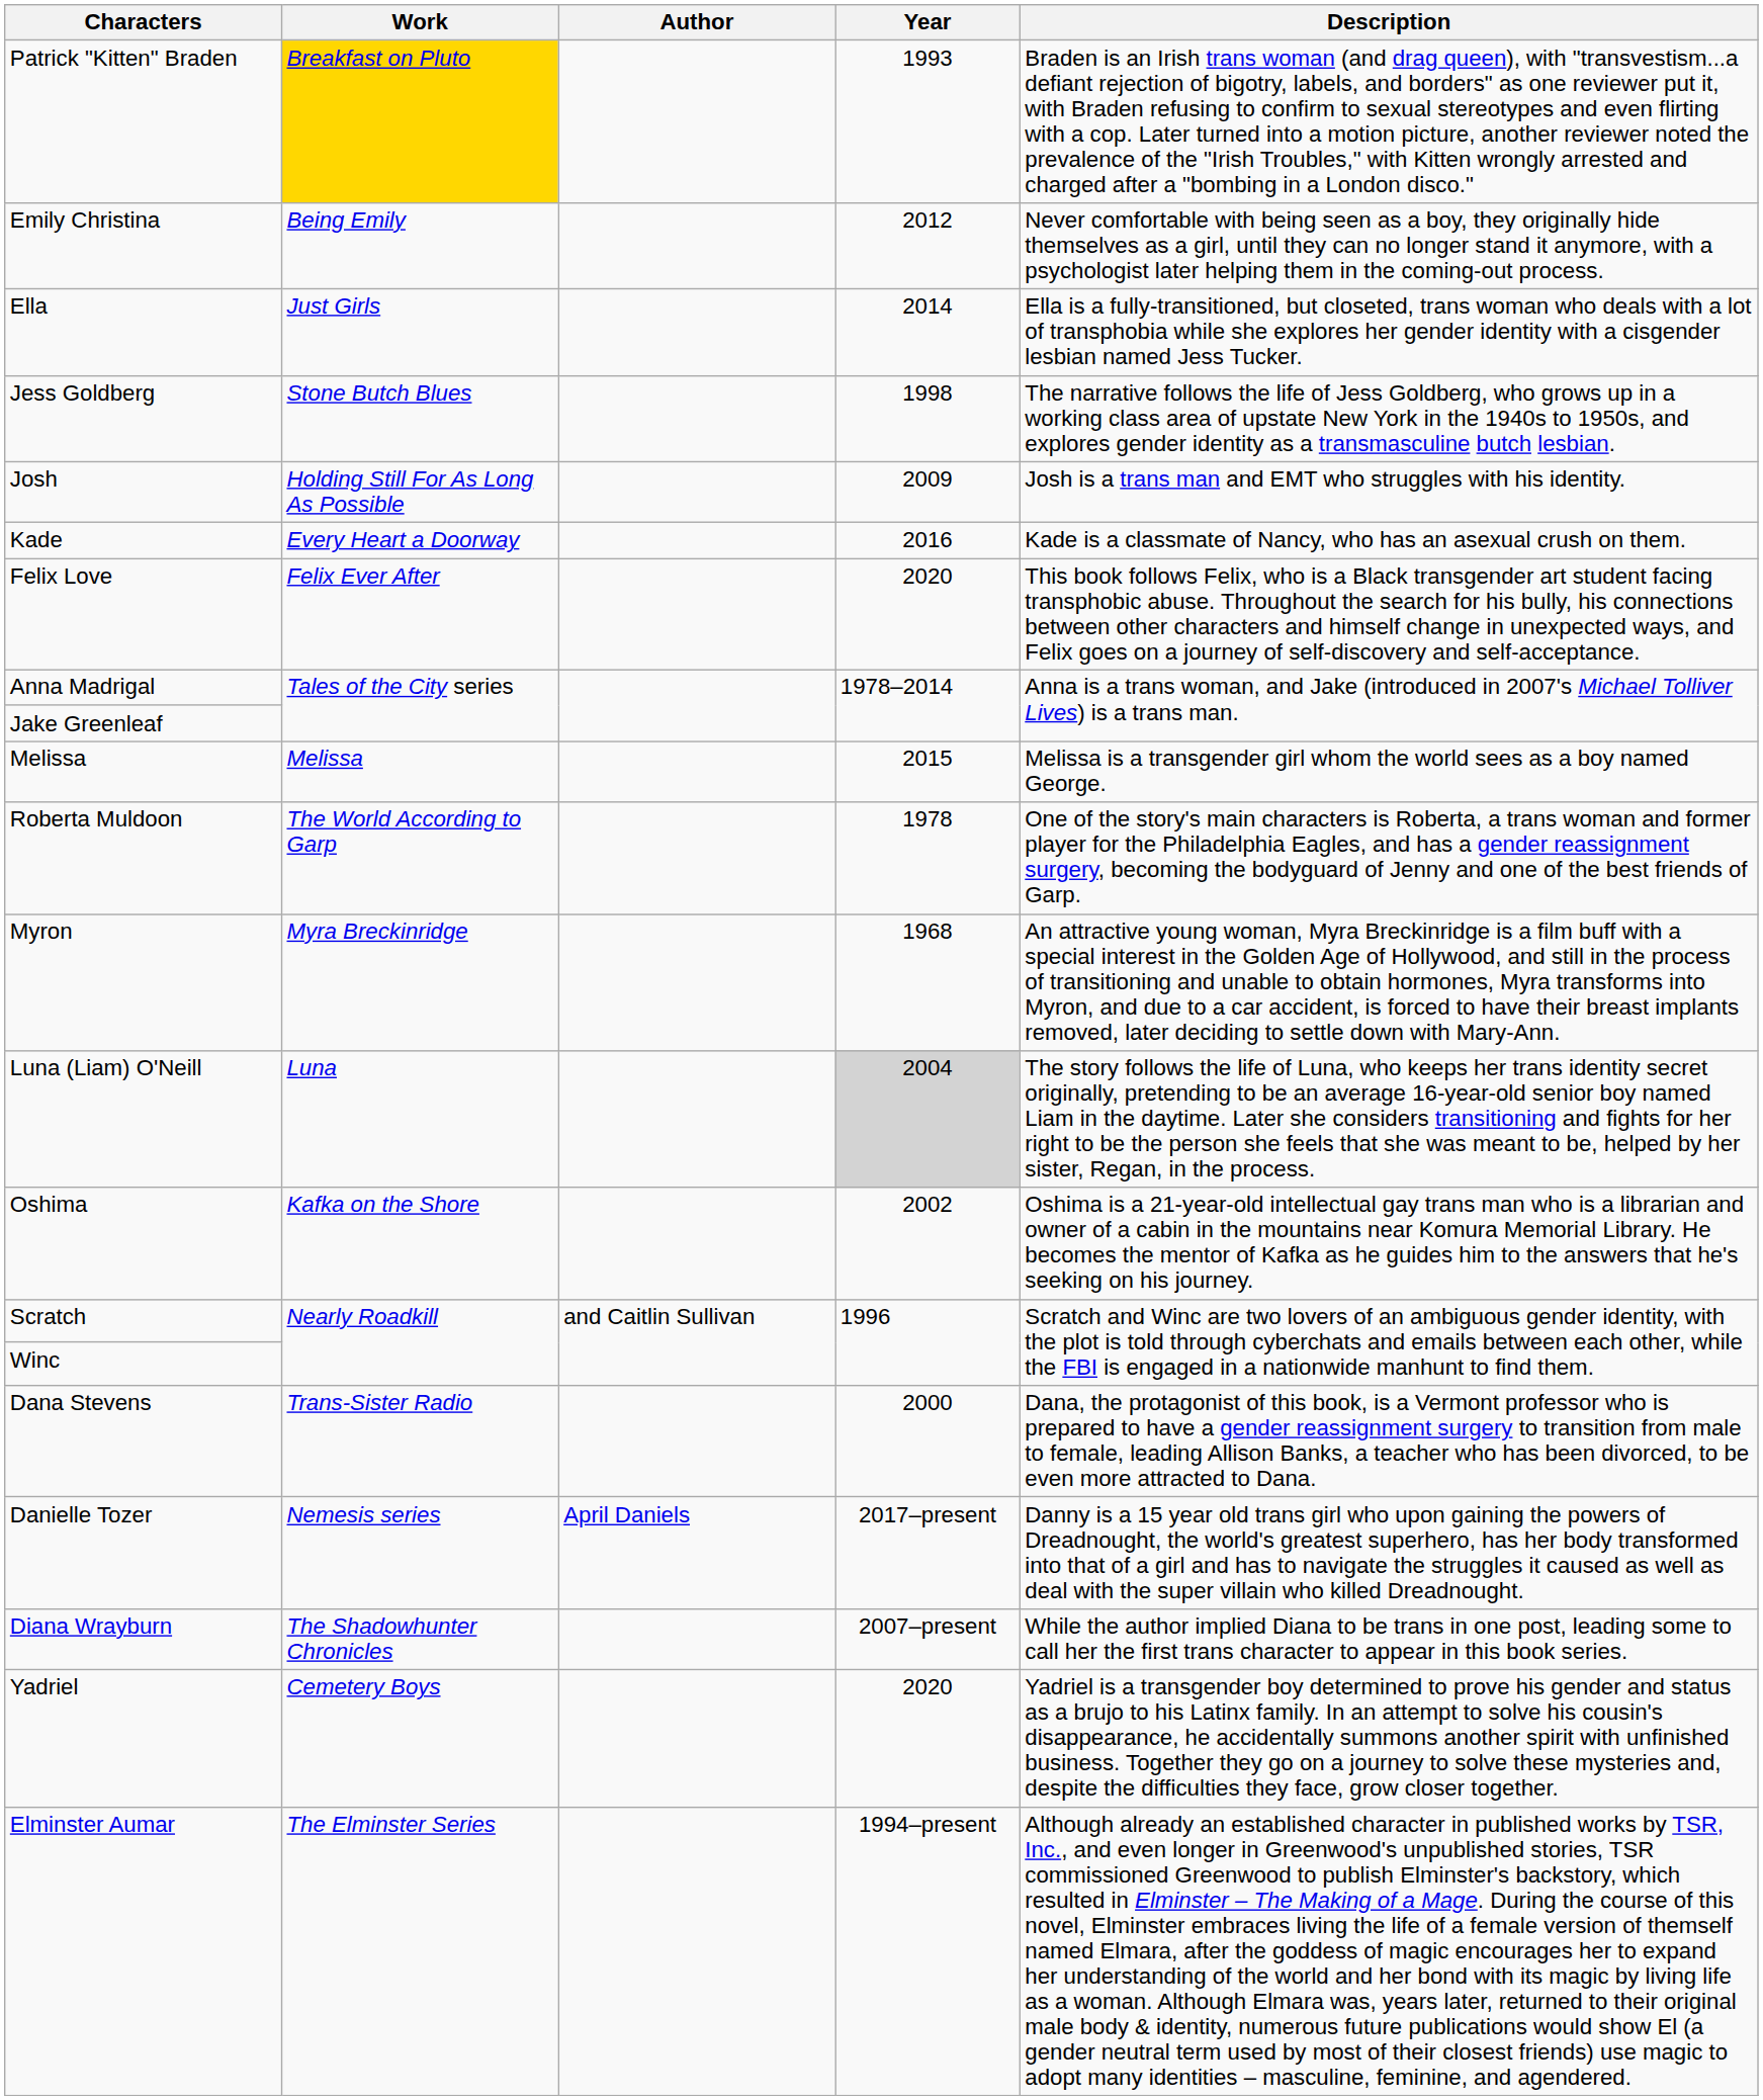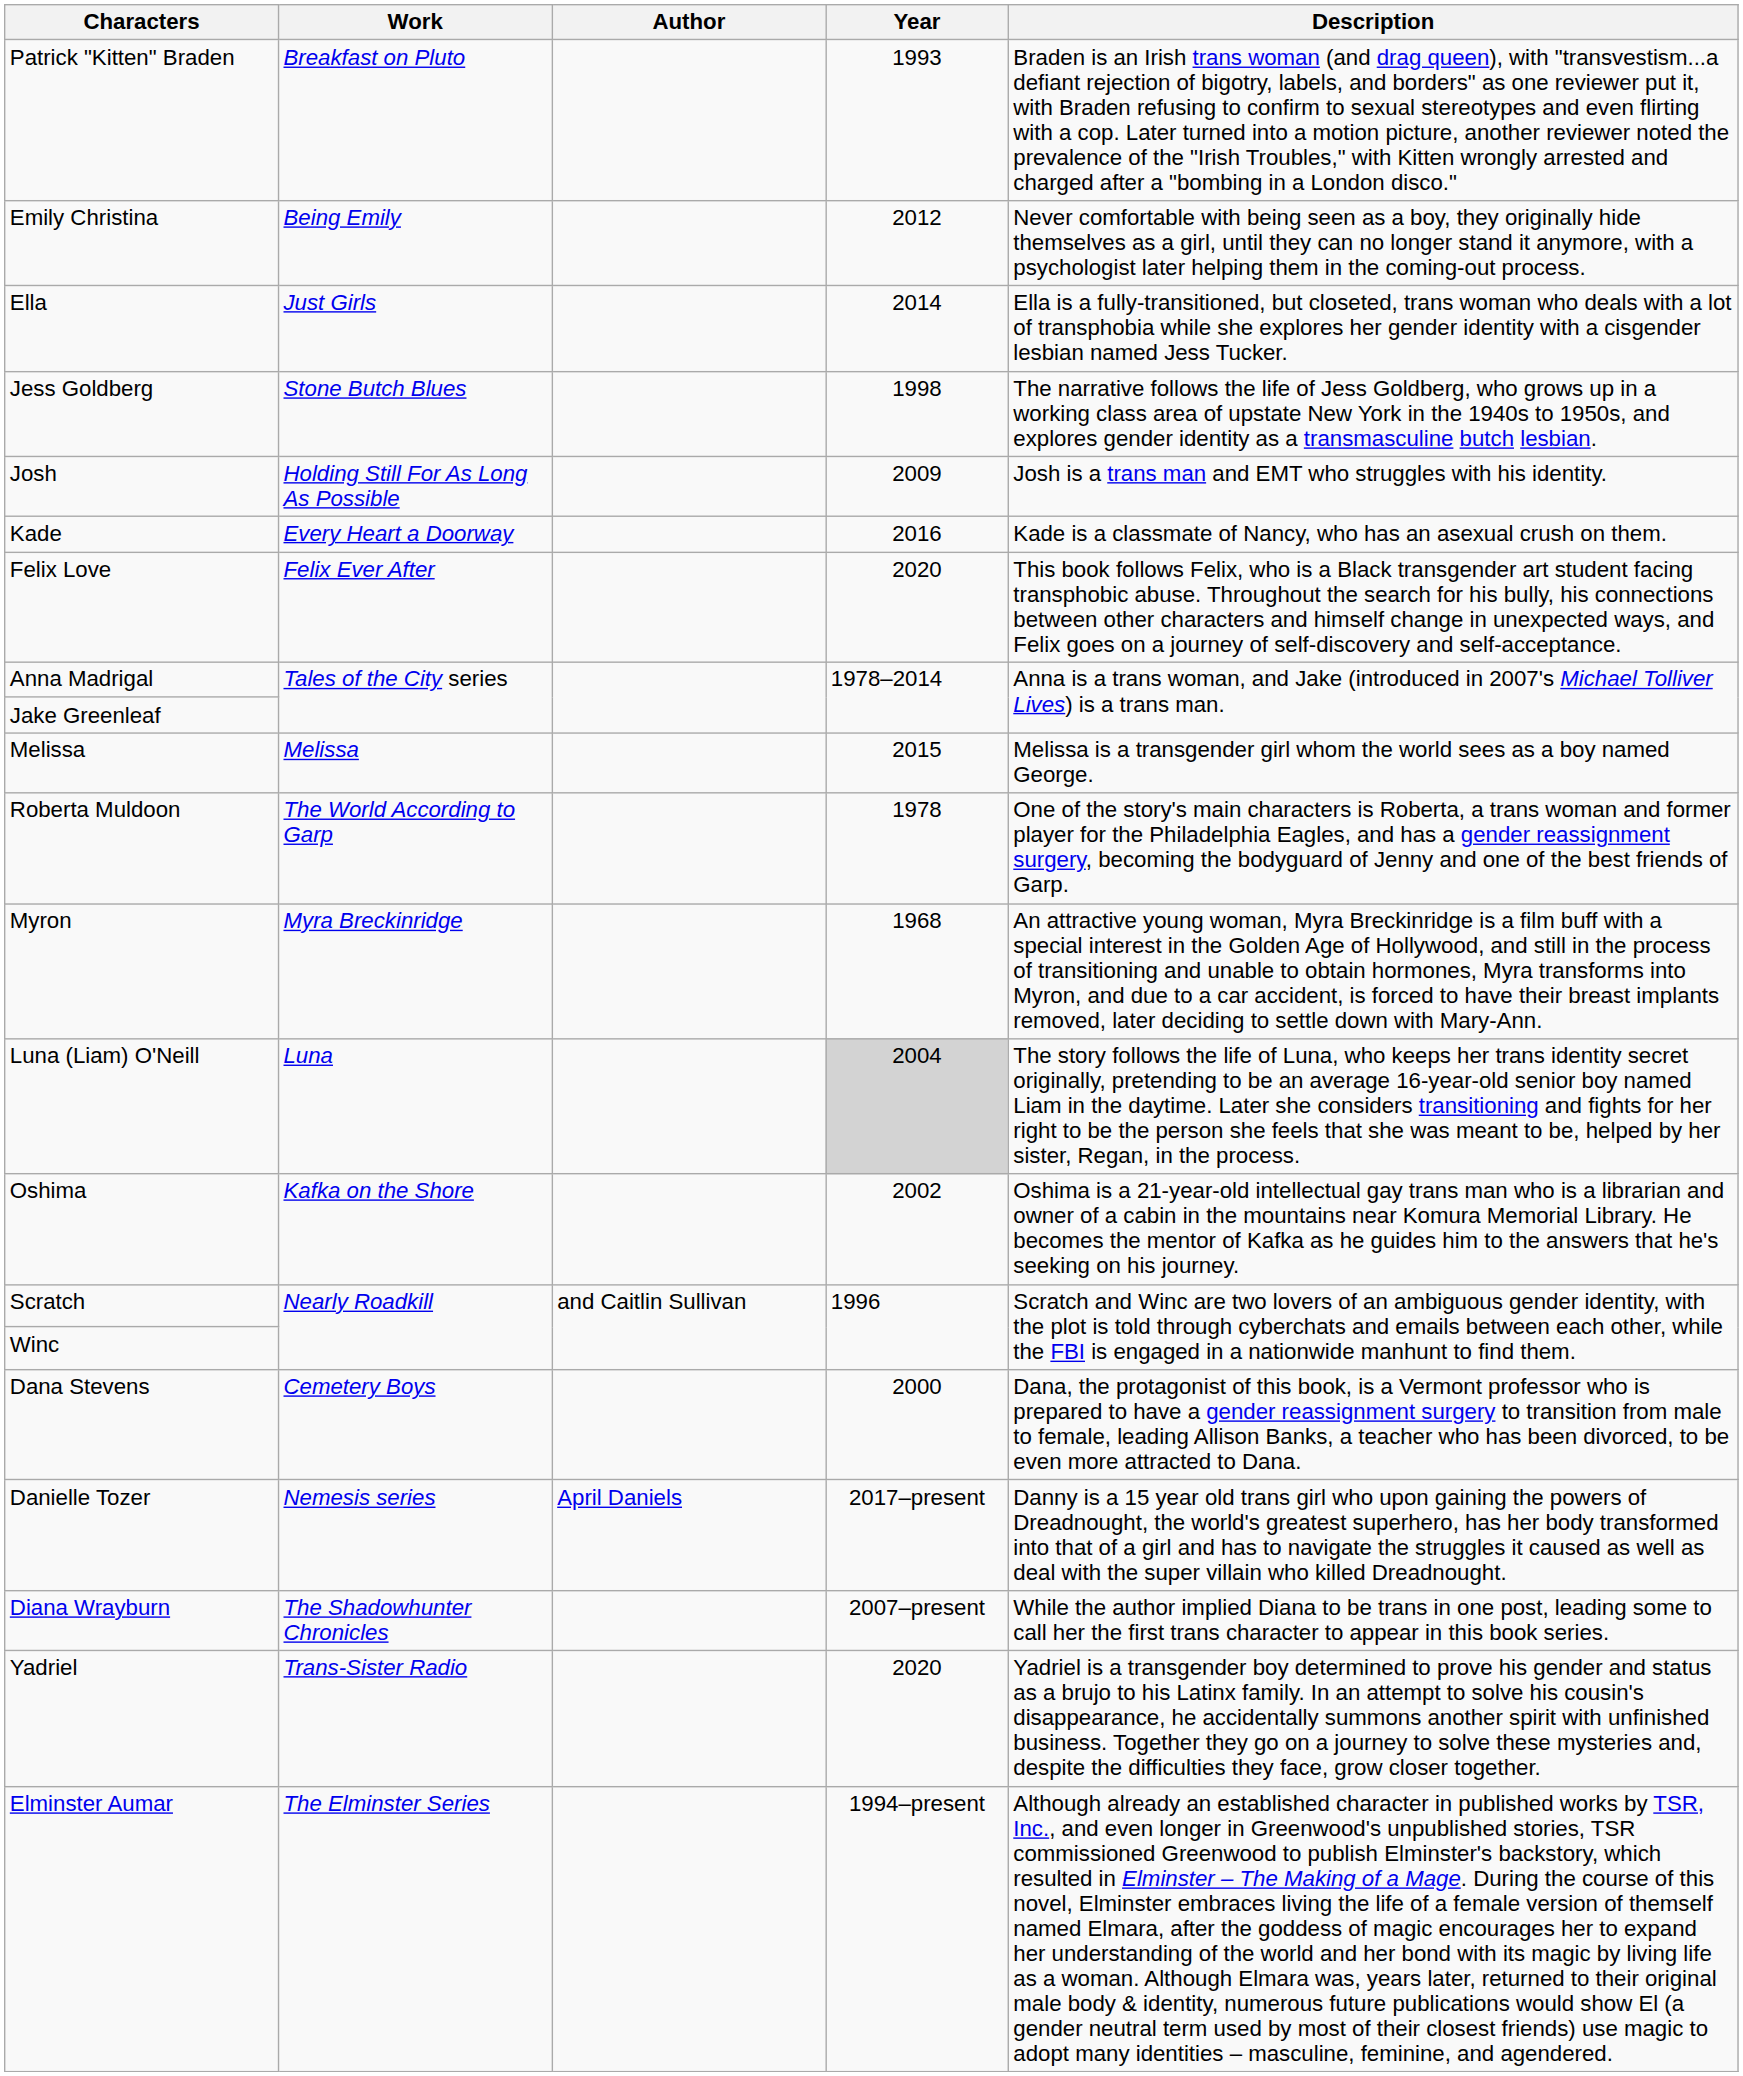 <table class="wikitable sortable collapsible">
 <tr>
 <th width="15%">Characters</th>
 <th width="15%">Work</th>
 <th width="15%">Author</th>
 <th width="10%">Year</th>
 <th width="40%">Description</th>
 </tr>
 <tr valign="top">
 <td>Patrick "Kitten" Braden</td>
-<td style="background: gold;"><em><a href='#'>Breakfast on Pluto</a></em></td>
+<td><em><a href='#'>Breakfast on Pluto</a></em></td>
 <td></td>
 <td align="center">1993</td>
 <td>Braden is an Irish <a href='#'>trans woman</a> (and <a href='#'>drag queen</a>), with "transvestism...a defiant rejection of bigotry, labels, and borders" as one reviewer put it, with Braden refusing to confirm to sexual stereotypes and even flirting with a cop. Later turned into a motion picture, another reviewer noted the prevalence of the "Irish Troubles," with Kitten wrongly arrested and charged after a "bombing in a London disco."</td>
 </tr>
 <tr valign="top">
 <td>Emily Christina</td>
 <td><em><a href='#'>Being Emily</a></em></td>
 <td></td>
 <td align="center">2012</td>
 <td>Never comfortable with being seen as a boy, they originally hide themselves as a girl, until they can no longer stand it anymore, with a psychologist later helping them in the coming-out process.</td>
 </tr>
 <tr valign="top">
 <td>Ella</td>
 <td><em><a href='#'>Just Girls</a></em></td>
 <td></td>
 <td align="center">2014</td>
 <td>Ella is a fully-transitioned, but closeted, trans woman who deals with a lot of transphobia while she explores her gender identity with a cisgender lesbian named Jess Tucker.</td>
 </tr>
 <tr valign="top">
 <td>Jess Goldberg</td>
 <td><em><a href='#'>Stone Butch Blues</a></em></td>
 <td></td>
 <td align="center">1998</td>
 <td>The narrative follows the life of Jess Goldberg, who grows up in a working class area of upstate New York in the 1940s to 1950s, and explores gender identity as a <a href='#'>transmasculine</a> <a href='#'>butch</a> <a href='#'>lesbian</a>.</td>
 </tr>
 <tr valign="top">
 <td>Josh</td>
 <td><em><a href='#'>Holding Still For As Long As Possible</a></em></td>
 <td></td>
 <td align="center">2009</td>
 <td>Josh is a <a href='#'>trans man</a> and EMT who struggles with his identity.</td>
 </tr>
 <tr valign="top">
 <td>Kade</td>
 <td><em><a href='#'>Every Heart a Doorway</a></em></td>
 <td></td>
 <td align="center">2016</td>
 <td>Kade is a classmate of Nancy, who has an asexual crush on them.</td>
 </tr>
 <tr valign="top">
 <td>Felix Love</td>
 <td><em><a href='#'>Felix Ever After</a></em></td>
 <td></td>
 <td align="center">2020</td>
 <td>This book follows Felix, who is a Black transgender art student facing transphobic abuse. Throughout the search for his bully, his connections between other characters and himself change in unexpected ways, and Felix goes on a journey of self-discovery and self-acceptance.</td>
 </tr>
 <tr valign="top">
 <td>Anna Madrigal</td>
 <td rowspan="2"><em><a href='#'>Tales of the City</a></em> series</td>
 <td rowspan="2"></td>
 <td rowspan="2">1978–2014</td>
 <td rowspan="2">Anna is a trans woman, and Jake (introduced in 2007's <em><a href='#'>Michael Tolliver Lives</a></em>) is a trans man.</td>
 </tr>
 <tr valign="top">
 <td>Jake Greenleaf</td>
 </tr>
 <tr valign="top">
 <td>Melissa</td>
 <td><em><a href='#'>Melissa</a></em></td>
 <td></td>
 <td align="center">2015</td>
 <td>Melissa is a transgender girl whom the world sees as a boy named George.</td>
 </tr>
 <tr valign="top">
 <td>Roberta Muldoon</td>
 <td><em><a href='#'>The World According to Garp</a></em></td>
 <td></td>
 <td align="center">1978</td>
 <td>One of the story's main characters is Roberta, a trans woman and former player for the Philadelphia Eagles, and has a <a href='#'>gender reassignment surgery</a>, becoming the bodyguard of Jenny and one of the best friends of Garp.</td>
 </tr>
 <tr valign="top">
 <td>Myron</td>
 <td><em><a href='#'>Myra Breckinridge</a></em></td>
 <td></td>
 <td align="center">1968</td>
 <td>An attractive young woman, Myra Breckinridge is a film buff with a special interest in the Golden Age of Hollywood, and still in the process of transitioning and unable to obtain hormones, Myra transforms into Myron, and due to a car accident, is forced to have their breast implants removed, later deciding to settle down with Mary-Ann.</td>
 </tr>
 <tr valign="top">
 <td>Luna (Liam) O'Neill</td>
 <td><em><a href='#'>Luna</a></em></td>
 <td></td>
 <td align="center" style="background: lightgrey;">2004</td>
 <td>The story follows the life of Luna, who keeps her trans identity secret originally, pretending to be an average 16-year-old senior boy named Liam in the daytime. Later she considers <a href='#'>transitioning</a> and fights for her right to be the person she feels that she was meant to be, helped by her sister, Regan, in the process.</td>
 </tr>
 <tr valign="top">
 <td>Oshima</td>
 <td><em><a href='#'>Kafka on the Shore</a></em></td>
 <td></td>
 <td align="center">2002</td>
 <td>Oshima is a 21-year-old intellectual gay trans man who is a librarian and owner of a cabin in the mountains near Komura Memorial Library. He becomes the mentor of Kafka as he guides him to the answers that he's seeking on his journey.</td>
 </tr>
 <tr valign="top">
 <td>Scratch</td>
 <td rowspan="2"><em><a href='#'>Nearly Roadkill</a></em></td>
 <td rowspan="2"> and Caitlin Sullivan</td>
 <td rowspan="2">1996</td>
 <td rowspan="2">Scratch and Winc are two lovers of an ambiguous gender identity, with the plot is told through cyberchats and emails between each other, while the <a href='#'>FBI</a> is engaged in a nationwide manhunt to find them.</td>
 </tr>
 <tr valign="top">
 <td>Winc</td>
 </tr>
 <tr valign="top">
 <td>Dana Stevens</td>
-<td><em><a href='#'>Trans-Sister Radio</a></em></td>
+<td><em><a href='#'>Cemetery Boys</a></em></td>
 <td></td>
 <td align="center">2000</td>
 <td>Dana, the protagonist of this book, is a Vermont professor who is prepared to have a <a href='#'>gender reassignment surgery</a> to transition from male to female, leading Allison Banks, a teacher who has been divorced, to be even more attracted to Dana.</td>
 </tr>
 <tr valign="top">
 <td>Danielle Tozer</td>
 <td><em><a href='#'>Nemesis series</a></em></td>
 <td><a href='#'>April Daniels</a></td>
 <td align="center">2017–present</td>
 <td>Danny is a 15 year old trans girl who upon gaining the powers of Dreadnought, the world's greatest superhero, has her body transformed into that of a girl and has to navigate the struggles it caused as well as deal with the super villain who killed Dreadnought.</td>
 </tr>
 <tr valign="top">
 <td><a href='#'>Diana Wrayburn</a></td>
 <td> <em><a href='#'>The Shadowhunter Chronicles</a></em></td>
 <td></td>
 <td align="center">2007–present</td>
 <td>While the author implied Diana to be trans in one post, leading some to call her the first trans character to appear in this book series.</td>
 </tr>
 <tr valign="top">
 <td>Yadriel</td>
-<td><em><a href='#'>Cemetery Boys</a></em></td>
+<td><em><a href='#'>Trans-Sister Radio</a></em></td>
 <td></td>
 <td align="center">2020</td>
 <td>Yadriel is a transgender boy determined to prove his gender and status as a brujo to his Latinx family. In an attempt to solve his cousin's disappearance, he accidentally summons another spirit with unfinished business. Together they go on a journey to solve these mysteries and, despite the difficulties they face, grow closer together.</td>
 </tr>
 <tr valign="top">
 <td><a href='#'>Elminster Aumar</a></td>
 <td><em><a href='#'>The Elminster Series</a></em></td>
 <td></td>
 <td align="center">1994–present</td>
 <td>Although already an established character in published works by <a href='#'>TSR, Inc.</a>, and even longer in Greenwood's unpublished stories, TSR commissioned Greenwood to publish Elminster's backstory, which resulted in <em><a href='#'>Elminster – The Making of a Mage</a></em>. During the course of this novel, Elminster embraces living the life of a female version of themself named Elmara, after the goddess of magic encourages her to expand her understanding of the world and her bond with its magic by living life as a woman. Although Elmara was, years later, returned to their original male body & identity, numerous future publications would show El (a gender neutral term used by most of their closest friends) use magic to adopt many identities – masculine, feminine, and agendered.</td>
 </tr>
 </table>
